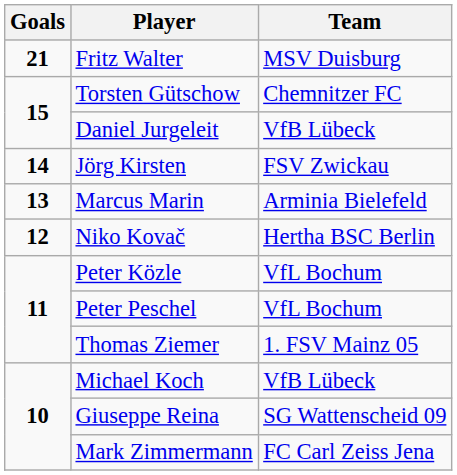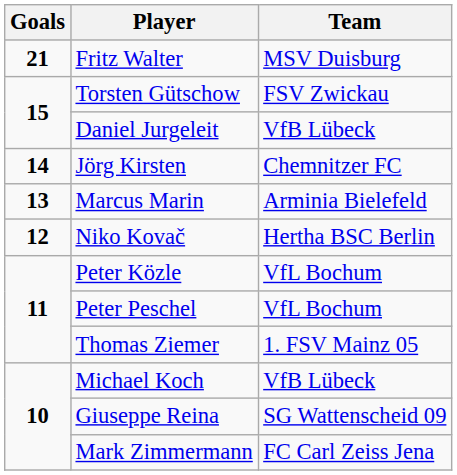 <table class="wikitable">
 <tr>
 <th>Goals</th>
 <th>Player</th>
 <th>Team</th>
 </tr>
 <tr>
 <td rowspan="1" align=center><strong>21</strong></td>
 <td> <a href='#'>Fritz Walter</a></td>
 <td><a href='#'>MSV Duisburg</a></td>
 </tr>
 <tr>
 <td rowspan="2" align=center><strong>15</strong></td>
 <td> <a href='#'>Torsten Gütschow</a></td>
-<td><a href='#'>Chemnitzer FC</a></td>
+<td><a href='#'>FSV Zwickau</a></td>
 </tr>
 <tr>
 <td> <a href='#'>Daniel Jurgeleit</a></td>
 <td><a href='#'>VfB Lübeck</a></td>
 </tr>
 <tr>
 <td rowspan="1" align=center><strong>14</strong></td>
 <td> <a href='#'>Jörg Kirsten</a></td>
-<td><a href='#'>FSV Zwickau</a></td>
+<td><a href='#'>Chemnitzer FC</a></td>
 </tr>
 <tr>
 <td rowspan="1" align=center><strong>13</strong></td>
 <td> <a href='#'>Marcus Marin</a></td>
 <td><a href='#'>Arminia Bielefeld</a></td>
 </tr>
 <tr>
 <td rowspan="1" align=center><strong>12</strong></td>
 <td> <a href='#'>Niko Kovač</a></td>
 <td><a href='#'>Hertha BSC Berlin</a></td>
 </tr>
 <tr>
 <td rowspan="3" align=center><strong>11</strong></td>
 <td> <a href='#'>Peter Közle</a></td>
 <td><a href='#'>VfL Bochum</a></td>
 </tr>
 <tr>
 <td> <a href='#'>Peter Peschel</a></td>
 <td><a href='#'>VfL Bochum</a></td>
 </tr>
 <tr>
 <td> <a href='#'>Thomas Ziemer</a></td>
 <td><a href='#'>1. FSV Mainz 05</a></td>
 </tr>
 <tr>
 <td rowspan="3" align=center><strong>10</strong></td>
 <td> <a href='#'>Michael Koch</a></td>
 <td><a href='#'>VfB Lübeck</a></td>
 </tr>
 <tr>
 <td> <a href='#'>Giuseppe Reina</a></td>
 <td><a href='#'>SG Wattenscheid 09</a></td>
 </tr>
 <tr>
 <td> <a href='#'>Mark Zimmermann</a></td>
 <td><a href='#'>FC Carl Zeiss Jena</a></td>
 </tr>
 </table>
